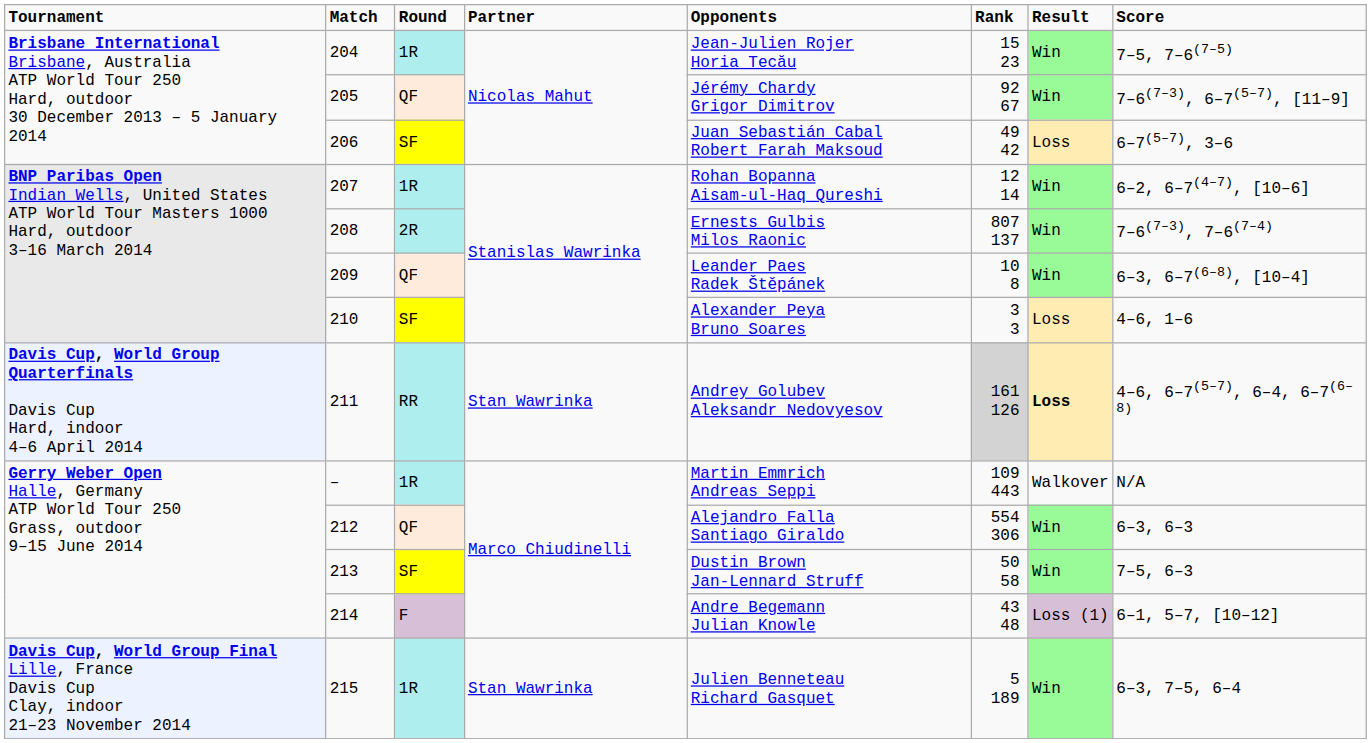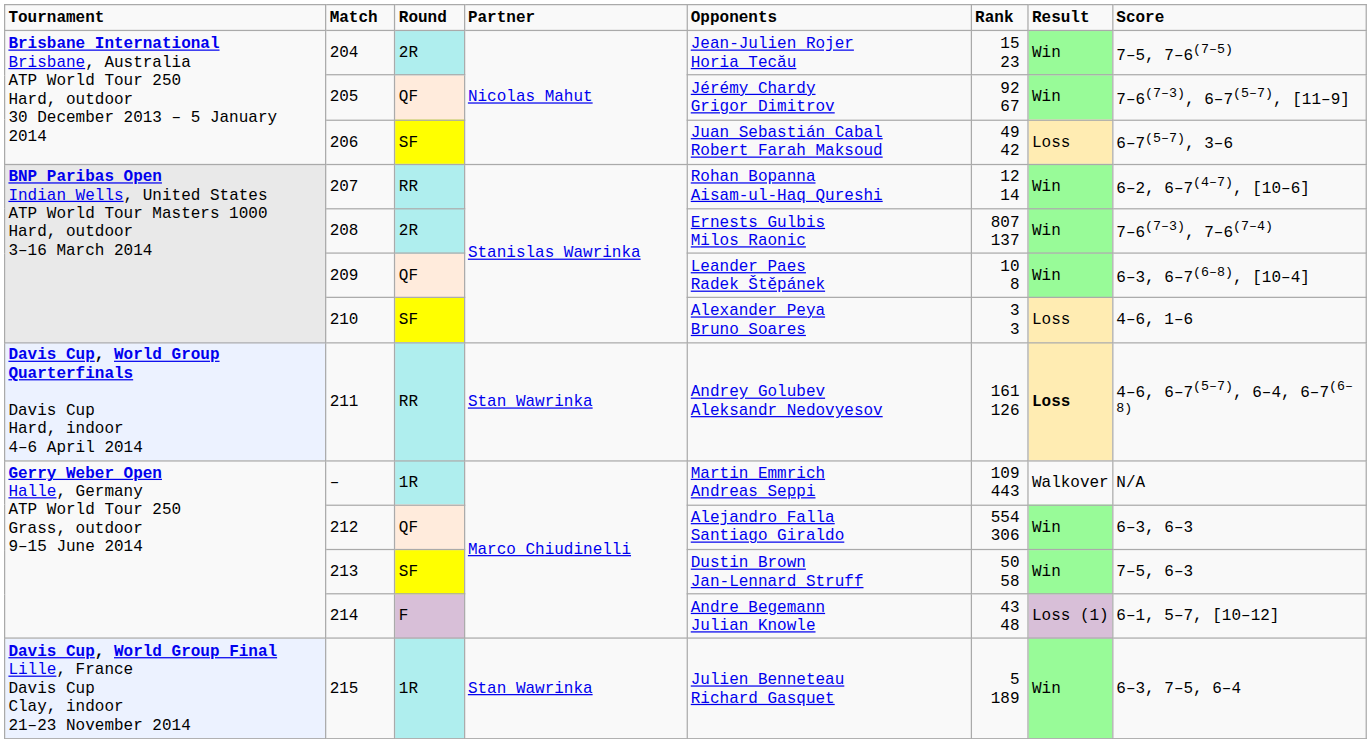 <table class="wikitable">
 <tr style="font-weight:bold">
 <td style="width:255px;">Tournament</td>
 <td style="width:50px;">Match</td>
 <td style="width:50px;">Round</td>
 <td style="width:175px;">Partner</td>
 <td style="width:225px;">Opponents</td>
 <td style="width:40px">Rank</td>
 <td style="width:50px;">Result</td>
 <td style="width:200px;">Score</td>
 </tr>
 <tr>
 <td rowspan="3" style="text-align:left; vertical-align:top;"><strong><a href='#'>Brisbane International</a></strong><br><a href='#'>Brisbane</a>, Australia<br>ATP World Tour 250<br>Hard, outdoor<br>30 December 2013 – 5 January 2014</td>
 <td>204</td>
-<td style="background:#afeeee;">1R</td>
+<td style="background:#afeeee;">2R</td>
 <td rowspan=3> <a href='#'>Nicolas Mahut</a></td>
 <td> <a href='#'>Jean-Julien Rojer</a> <br>  <a href='#'>Horia Tecău</a></td>
 <td style="padding-right: .5em; text-align: right">15<br>23</td>
 <td bgcolor=98FB98>Win</td>
 <td>7–5, 7–6<sup>(7–5)</sup></td>
 </tr>
 <tr>
 <td>205</td>
 <td style="background:#ffebdc;">QF</td>
 <td> <a href='#'>Jérémy Chardy</a> <br>  <a href='#'>Grigor Dimitrov</a></td>
 <td style="padding-right: .5em; text-align: right">92<br>67</td>
 <td bgcolor=98FB98>Win</td>
 <td>7–6<sup>(7–3)</sup>, 6–7<sup>(5–7)</sup>, [11–9]</td>
 </tr>
 <tr>
 <td>206</td>
 <td style="background:yellow;">SF</td>
 <td> <a href='#'>Juan Sebastián Cabal</a> <br>  <a href='#'>Robert Farah Maksoud</a></td>
 <td style="padding-right: .5em; text-align: right">49<br>42</td>
 <td style="background:#FFECB2;">Loss</td>
 <td>6–7<sup>(5–7)</sup>, 3–6</td>
 </tr>
 <tr>
 <td rowspan="4" style="background:#E9E9E9; text-align:left; vertical-align:top;"><strong><a href='#'>BNP Paribas Open</a></strong><br><a href='#'>Indian Wells</a>, United States<br>ATP World Tour Masters 1000<br>Hard, outdoor<br>3–16 March 2014</td>
 <td>207</td>
-<td style="background:#afeeee;">1R</td>
+<td style="background:#afeeee;">RR</td>
 <td rowspan="4"> <a href='#'>Stanislas Wawrinka</a></td>
 <td> <a href='#'>Rohan Bopanna</a> <br>  <a href='#'>Aisam-ul-Haq Qureshi</a></td>
 <td style="padding-right: .5em; text-align: right">12<br>14</td>
 <td bgcolor=98FB98>Win</td>
 <td>6–2, 6–7<sup>(4–7)</sup>, [10–6]</td>
 </tr>
 <tr>
 <td>208</td>
 <td style="background:#afeeee;">2R</td>
 <td> <a href='#'>Ernests Gulbis</a> <br>  <a href='#'>Milos Raonic</a></td>
 <td style="padding-right: .5em; text-align: right">807<br>137</td>
 <td bgcolor=98FB98>Win</td>
 <td>7–6<sup>(7–3)</sup>, 7–6<sup>(7–4)</sup></td>
 </tr>
 <tr>
 <td>209</td>
 <td style="background:#ffebdc;">QF</td>
 <td> <a href='#'>Leander Paes</a> <br>  <a href='#'>Radek Štěpánek</a></td>
 <td style="padding-right: .5em; text-align: right">10<br>8</td>
 <td bgcolor=98FB98>Win</td>
 <td>6–3, 6–7<sup>(6–8)</sup>, [10–4]</td>
 </tr>
 <tr>
 <td>210</td>
 <td style="background:yellow;">SF</td>
 <td> <a href='#'>Alexander Peya</a> <br>  <a href='#'>Bruno Soares</a></td>
 <td style="padding-right: .5em; text-align: right">3<br>3</td>
 <td style="background:#FFECB2;">Loss</td>
 <td>4–6, 1–6</td>
 </tr>
 <tr>
 <td style="background:#ECF2FF; text-align:left; vertical-align:top;"><strong><a href='#'>Davis Cup</a>, <a href='#'>World Group Quarterfinals</a></strong><br>  <br> Davis Cup <br> Hard, indoor <br> 4–6 April 2014</td>
 <td>211</td>
 <td style="background:#afeeee;">RR</td>
 <td> <a href='#'>Stan Wawrinka</a></td>
 <td> <a href='#'>Andrey Golubev</a> <br>  <a href='#'>Aleksandr Nedovyesov</a></td>
-<td style="background: lightgrey; padding-right: .5em; text-align: right">161<br>126</td>
+<td style="padding-right: .5em; text-align: right">161<br>126</td>
 <td style="background:#FFECB2;"><strong>Loss</strong></td>
 <td>4–6, 6–7<sup>(5–7)</sup>, 6–4, 6–7<sup>(6–8)</sup></td>
 </tr>
 <tr>
 <td rowspan="4" style="text-align:left; vertical-align:top;"><strong><a href='#'>Gerry Weber Open</a></strong><br><a href='#'>Halle</a>, Germany<br>ATP World Tour 250<br>Grass, outdoor<br>9–15 June 2014</td>
 <td>–</td>
 <td style="background:#afeeee;">1R</td>
 <td rowspan=4> <a href='#'>Marco Chiudinelli</a></td>
 <td> <a href='#'>Martin Emmrich</a> <br>  <a href='#'>Andreas Seppi</a></td>
 <td style="padding-right: .5em; text-align: right">109<br>443</td>
 <td>Walkover</td>
 <td>N/A</td>
 </tr>
 <tr>
 <td>212</td>
 <td style="background:#ffebdc;">QF</td>
 <td> <a href='#'>Alejandro Falla</a> <br>  <a href='#'>Santiago Giraldo</a></td>
 <td style="padding-right: .5em; text-align: right">554<br>306</td>
 <td bgcolor=98FB98>Win</td>
 <td>6–3, 6–3</td>
 </tr>
 <tr>
 <td>213</td>
 <td style="background:yellow;">SF</td>
 <td> <a href='#'>Dustin Brown</a> <br>  <a href='#'>Jan-Lennard Struff</a></td>
 <td style="padding-right: .5em; text-align: right">50<br>58</td>
 <td bgcolor=98FB98>Win</td>
 <td>7–5, 6–3</td>
 </tr>
 <tr>
 <td>214</td>
 <td style="background:thistle;">F</td>
 <td> <a href='#'>Andre Begemann</a> <br>  <a href='#'>Julian Knowle</a></td>
 <td style="padding-right: .5em; text-align: right">43<br>48</td>
 <td style="background:thistle;">Loss (1)</td>
 <td>6–1, 5–7, [10–12]</td>
 </tr>
 <tr>
 <td style="background:#ECF2FF; text-align:left; vertical-align:top;"><strong><a href='#'>Davis Cup</a>, <a href='#'>World Group Final</a></strong><br> <a href='#'>Lille</a>, France <br> Davis Cup <br> Clay, indoor <br> 21–23 November 2014</td>
 <td>215</td>
 <td style="background:#afeeee;">1R</td>
 <td> <a href='#'>Stan Wawrinka</a></td>
 <td> <a href='#'>Julien Benneteau</a> <br>  <a href='#'>Richard Gasquet</a></td>
 <td style="padding-right: .5em; text-align: right">5<br>189</td>
 <td bgcolor=98FB98>Win</td>
 <td>6–3, 7–5, 6–4</td>
 </tr>
 <tr>
 </tr>
 </table>
